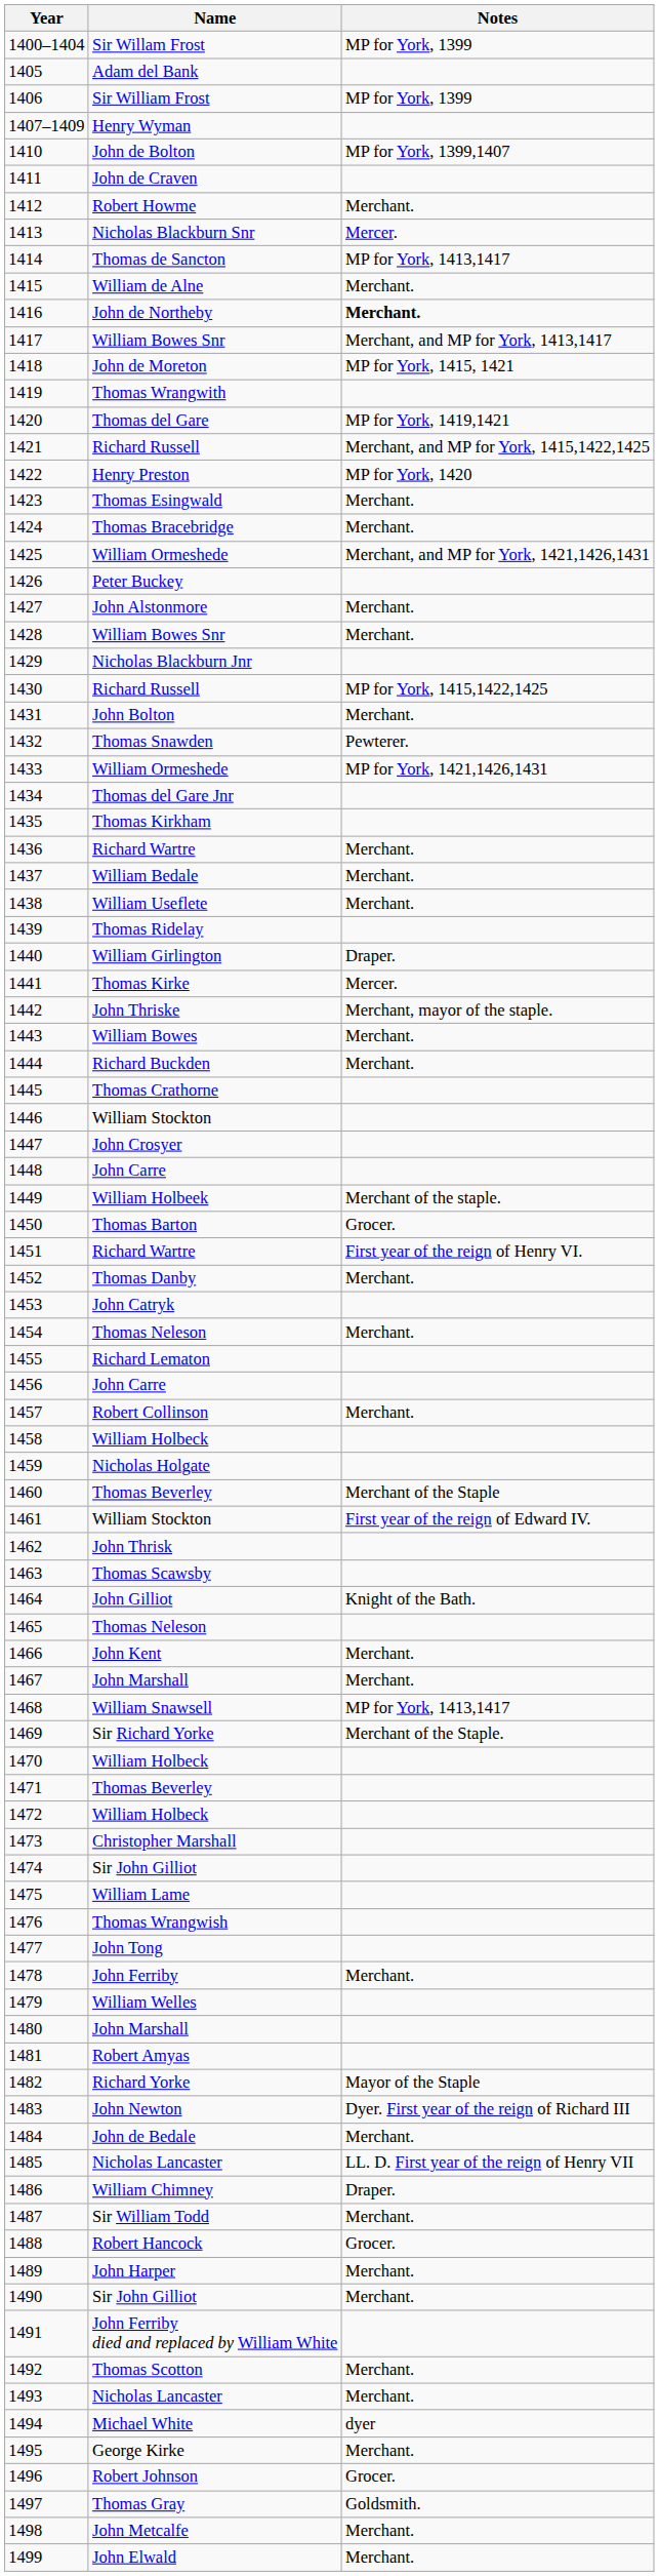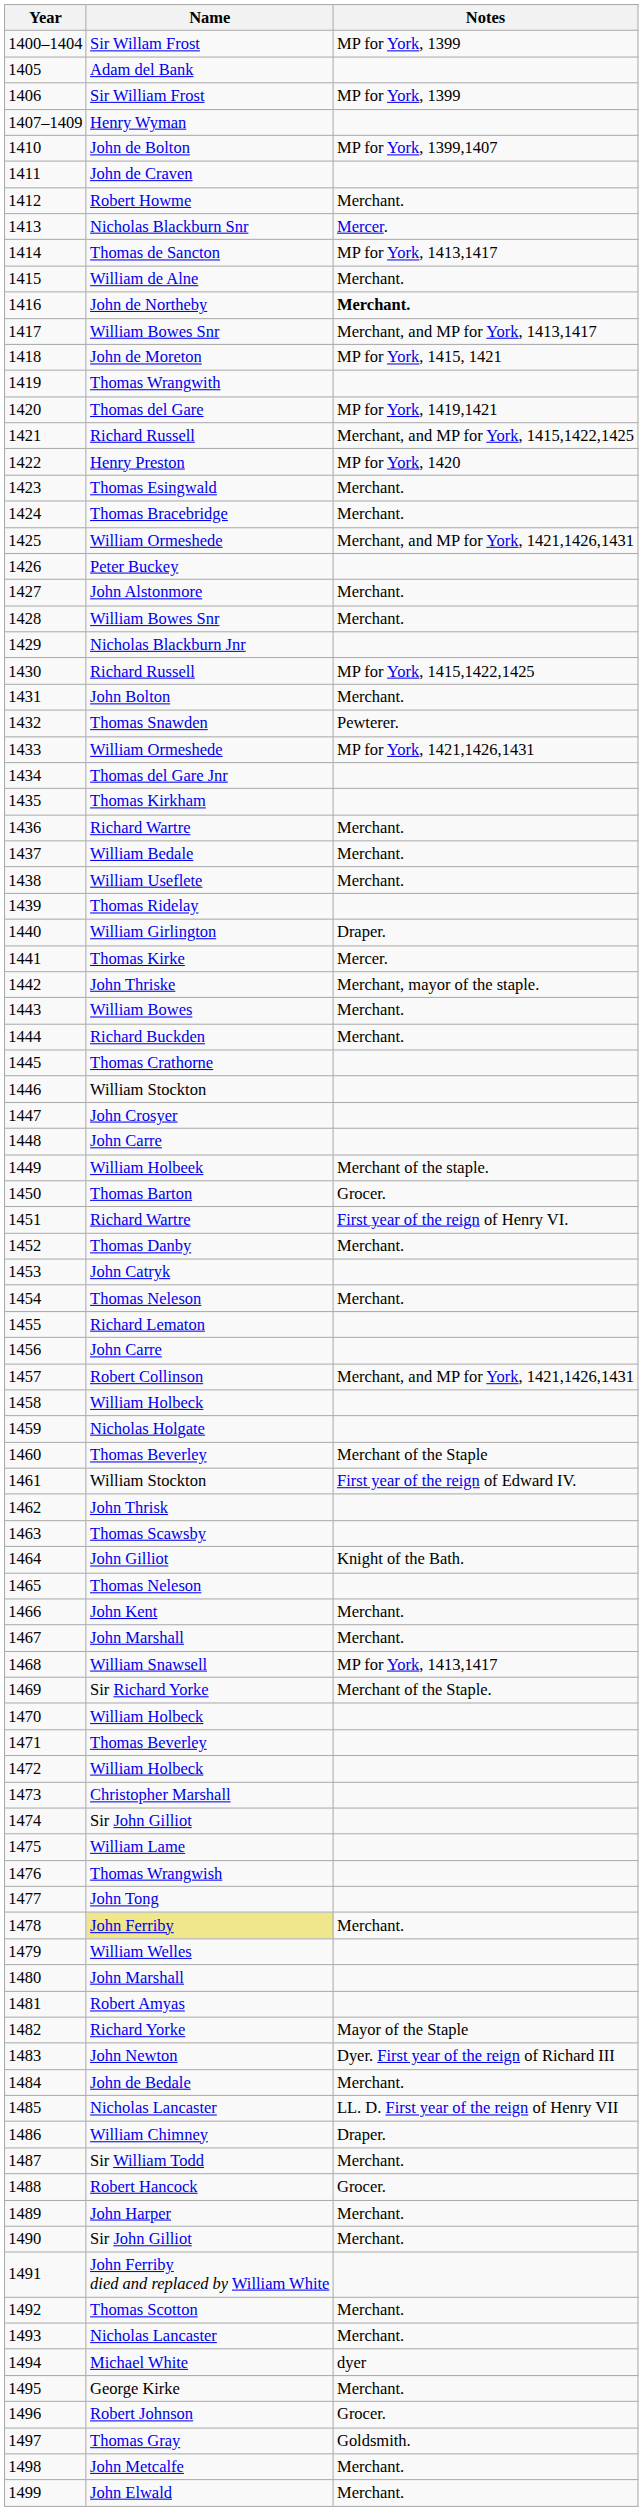 <table class="wikitable">
 <tr>
 <th>Year</th>
 <th>Name</th>
 <th>Notes</th>
 </tr>
 <tr>
 <td>1400–1404</td>
 <td><a href='#'>Sir Willam Frost</a> </td>
 <td>MP for <a href='#'>York</a>, 1399</td>
 </tr>
 <tr>
 <td>1405</td>
 <td><a href='#'>Adam del Bank</a> </td>
 <td></td>
 </tr>
 <tr>
 <td>1406</td>
 <td><a href='#'>Sir William Frost</a> </td>
 <td>MP for <a href='#'>York</a>, 1399</td>
 </tr>
 <tr>
 <td>1407–1409</td>
 <td><a href='#'>Henry Wyman</a> </td>
 <td></td>
 </tr>
 <tr>
 <td>1410</td>
 <td><a href='#'>John de Bolton</a> </td>
 <td>MP for <a href='#'>York</a>, 1399,1407</td>
 </tr>
 <tr>
 <td>1411</td>
 <td><a href='#'>John de Craven</a> </td>
 <td></td>
 </tr>
 <tr>
 <td>1412</td>
 <td><a href='#'>Robert Howme</a> </td>
 <td>Merchant.</td>
 </tr>
 <tr>
 <td>1413</td>
 <td><a href='#'>Nicholas Blackburn Snr</a> </td>
 <td><a href='#'>Mercer</a>.</td>
 </tr>
 <tr>
 <td>1414</td>
 <td><a href='#'>Thomas de Sancton</a> </td>
 <td>MP for <a href='#'>York</a>, 1413,1417</td>
 </tr>
 <tr>
 <td>1415</td>
 <td><a href='#'>William de Alne</a> </td>
 <td>Merchant.</td>
 </tr>
 <tr>
 <td>1416</td>
 <td><a href='#'>John de Northeby</a> </td>
 <td><strong>Merchant.</strong></td>
 </tr>
 <tr>
 <td>1417</td>
 <td><a href='#'>William Bowes Snr</a> </td>
 <td>Merchant, and MP for <a href='#'>York</a>, 1413,1417</td>
 </tr>
 <tr>
 <td>1418</td>
 <td><a href='#'>John de Moreton</a> </td>
 <td>MP for <a href='#'>York</a>, 1415, 1421</td>
 </tr>
 <tr>
 <td>1419</td>
 <td><a href='#'>Thomas Wrangwith</a> </td>
 <td></td>
 </tr>
 <tr>
 <td>1420</td>
 <td><a href='#'>Thomas del Gare</a> </td>
 <td>MP for <a href='#'>York</a>, 1419,1421</td>
 </tr>
 <tr>
 <td>1421</td>
 <td><a href='#'>Richard Russell</a></td>
 <td>Merchant, and MP for <a href='#'>York</a>, 1415,1422,1425</td>
 </tr>
 <tr>
 <td>1422</td>
 <td><a href='#'>Henry Preston</a> </td>
 <td>MP for <a href='#'>York</a>, 1420</td>
 </tr>
 <tr>
 <td>1423</td>
 <td><a href='#'>Thomas Esingwald</a> </td>
 <td>Merchant.</td>
 </tr>
 <tr>
 <td>1424</td>
 <td><a href='#'>Thomas Bracebridge</a> </td>
 <td>Merchant.</td>
 </tr>
 <tr>
 <td>1425</td>
 <td><a href='#'>William Ormeshede</a> </td>
 <td>Merchant, and MP for <a href='#'>York</a>, 1421,1426,1431</td>
 </tr>
 <tr>
 <td>1426</td>
 <td><a href='#'>Peter Buckey</a> </td>
 <td></td>
 </tr>
 <tr>
 <td>1427</td>
 <td><a href='#'>John Alstonmore</a> </td>
 <td>Merchant.</td>
 </tr>
 <tr>
 <td>1428</td>
 <td><a href='#'>William Bowes Snr</a> </td>
 <td>Merchant.</td>
 </tr>
 <tr>
 <td>1429</td>
 <td><a href='#'>Nicholas Blackburn Jnr</a> </td>
 <td></td>
 </tr>
 <tr>
 <td>1430</td>
 <td><a href='#'>Richard Russell</a> </td>
 <td>MP for <a href='#'>York</a>, 1415,1422,1425</td>
 </tr>
 <tr>
 <td>1431</td>
 <td><a href='#'>John Bolton</a> </td>
 <td>Merchant.</td>
 </tr>
 <tr>
 <td>1432</td>
 <td><a href='#'>Thomas Snawden</a> </td>
 <td>Pewterer.</td>
 </tr>
 <tr>
 <td>1433</td>
 <td><a href='#'>William Ormeshede</a> </td>
 <td>MP for <a href='#'>York</a>, 1421,1426,1431</td>
 </tr>
 <tr>
 <td>1434</td>
 <td><a href='#'>Thomas del Gare Jnr</a> </td>
 <td></td>
 </tr>
 <tr>
 <td>1435</td>
 <td><a href='#'>Thomas Kirkham</a> </td>
 <td></td>
 </tr>
 <tr>
 <td>1436</td>
 <td><a href='#'>Richard Wartre</a> </td>
 <td>Merchant.</td>
 </tr>
 <tr>
 <td>1437</td>
 <td><a href='#'>William Bedale</a> </td>
 <td>Merchant.</td>
 </tr>
 <tr>
 <td>1438</td>
 <td><a href='#'>William Useflete</a> </td>
 <td>Merchant.</td>
 </tr>
 <tr>
 <td>1439</td>
 <td><a href='#'>Thomas Ridelay</a> </td>
 <td></td>
 </tr>
 <tr>
 <td>1440</td>
 <td><a href='#'>William Girlington</a> </td>
 <td>Draper.</td>
 </tr>
 <tr>
 <td>1441</td>
 <td><a href='#'>Thomas Kirke</a> </td>
 <td>Mercer.</td>
 </tr>
 <tr>
 <td>1442</td>
 <td><a href='#'>John Thriske</a> </td>
 <td>Merchant, mayor of the staple.</td>
 </tr>
 <tr>
 <td>1443</td>
 <td><a href='#'>William Bowes</a> </td>
 <td>Merchant.</td>
 </tr>
 <tr>
 <td>1444</td>
 <td><a href='#'>Richard Buckden</a> </td>
 <td>Merchant.</td>
 </tr>
 <tr>
 <td>1445</td>
 <td><a href='#'>Thomas Crathorne</a> </td>
 <td></td>
 </tr>
 <tr>
 <td>1446</td>
 <td>William Stockton </td>
 <td></td>
 </tr>
 <tr>
 <td>1447</td>
 <td><a href='#'>John Crosyer</a> </td>
 <td></td>
 </tr>
 <tr>
 <td>1448</td>
 <td><a href='#'>John Carre</a> </td>
 <td></td>
 </tr>
 <tr>
 <td>1449</td>
 <td><a href='#'>William Holbeek</a> </td>
 <td>Merchant of the staple.</td>
 </tr>
 <tr>
 <td>1450</td>
 <td><a href='#'>Thomas Barton</a> </td>
 <td>Grocer.</td>
 </tr>
 <tr>
 <td>1451</td>
 <td><a href='#'>Richard Wartre</a> </td>
 <td><a href='#'>First year of the reign</a> of Henry VI.</td>
 </tr>
 <tr>
 <td>1452</td>
 <td><a href='#'>Thomas Danby</a> </td>
 <td>Merchant.</td>
 </tr>
 <tr>
 <td>1453</td>
 <td><a href='#'>John Catryk</a> </td>
 <td></td>
 </tr>
 <tr>
 <td>1454</td>
 <td><a href='#'>Thomas Neleson</a> </td>
 <td>Merchant.</td>
 </tr>
 <tr>
 <td>1455</td>
 <td><a href='#'>Richard Lematon</a> </td>
 <td></td>
 </tr>
 <tr>
 <td>1456</td>
 <td><a href='#'>John Carre</a> </td>
 <td></td>
 </tr>
 <tr>
 <td>1457</td>
 <td><a href='#'>Robert Collinson</a> </td>
-<td>Merchant.</td>
+<td>Merchant, and MP for <a href='#'>York</a>, 1421,1426,1431</td>
 </tr>
 <tr>
 <td>1458</td>
 <td><a href='#'>William Holbeck</a> </td>
 <td></td>
 </tr>
 <tr>
 <td>1459</td>
 <td><a href='#'>Nicholas Holgate</a> </td>
 <td></td>
 </tr>
 <tr>
 <td>1460</td>
 <td><a href='#'>Thomas Beverley</a> </td>
 <td>Merchant of the Staple</td>
 </tr>
 <tr>
 <td>1461</td>
 <td>William Stockton </td>
 <td><a href='#'>First year of the reign</a> of Edward IV.</td>
 </tr>
 <tr>
 <td>1462</td>
 <td><a href='#'>John Thrisk</a> </td>
 <td></td>
 </tr>
 <tr>
 <td>1463</td>
 <td><a href='#'>Thomas Scawsby</a> </td>
 <td></td>
 </tr>
 <tr>
 <td>1464</td>
 <td><a href='#'>John Gilliot</a> </td>
 <td>Knight of the Bath.</td>
 </tr>
 <tr>
 <td>1465</td>
 <td><a href='#'>Thomas Neleson</a> </td>
 <td></td>
 </tr>
 <tr>
 <td>1466</td>
 <td><a href='#'>John Kent</a> </td>
 <td>Merchant.</td>
 </tr>
 <tr>
 <td>1467</td>
 <td><a href='#'>John Marshall</a> </td>
 <td>Merchant.</td>
 </tr>
 <tr>
 <td>1468</td>
 <td><a href='#'>William Snawsell</a> </td>
 <td>MP for <a href='#'>York</a>, 1413,1417</td>
 </tr>
 <tr>
 <td>1469</td>
 <td>Sir <a href='#'>Richard Yorke</a> </td>
 <td>Merchant of the Staple.</td>
 </tr>
 <tr>
 <td>1470</td>
 <td><a href='#'>William Holbeck</a> </td>
 <td></td>
 </tr>
 <tr>
 <td>1471</td>
 <td><a href='#'>Thomas Beverley</a> </td>
 <td></td>
 </tr>
 <tr>
 <td>1472</td>
 <td><a href='#'>William Holbeck</a> </td>
 <td></td>
 </tr>
 <tr>
 <td>1473</td>
 <td><a href='#'>Christopher Marshall</a> </td>
 <td></td>
 </tr>
 <tr>
 <td>1474</td>
 <td>Sir <a href='#'>John Gilliot</a> </td>
 <td></td>
 </tr>
 <tr>
 <td>1475</td>
 <td><a href='#'>William Lame</a> </td>
 <td></td>
 </tr>
 <tr>
 <td>1476</td>
 <td><a href='#'>Thomas Wrangwish</a> </td>
 <td></td>
 </tr>
 <tr>
 <td>1477</td>
 <td><a href='#'>John Tong</a> </td>
 <td></td>
 </tr>
 <tr>
 <td>1478</td>
-<td><a href='#'>John Ferriby</a> </td>
+<td style="background: khaki;"><a href='#'>John Ferriby</a> </td>
 <td>Merchant.</td>
 </tr>
 <tr>
 <td>1479</td>
 <td><a href='#'>William Welles</a> </td>
 <td></td>
 </tr>
 <tr>
 <td>1480</td>
 <td><a href='#'>John Marshall</a> </td>
 <td></td>
 </tr>
 <tr>
 <td>1481</td>
 <td><a href='#'>Robert Amyas</a> </td>
 <td></td>
 </tr>
 <tr>
 <td>1482</td>
 <td><a href='#'>Richard Yorke</a> </td>
 <td>Mayor of the Staple</td>
 </tr>
 <tr>
 <td>1483</td>
 <td><a href='#'>John Newton</a></td>
 <td>Dyer. <a href='#'>First year of the reign</a> of Richard III</td>
 </tr>
 <tr>
 <td>1484</td>
 <td><a href='#'>John de Bedale</a> </td>
 <td>Merchant.</td>
 </tr>
 <tr>
 <td>1485</td>
 <td><a href='#'>Nicholas Lancaster</a> </td>
 <td>LL. D. <a href='#'>First year of the reign</a> of Henry VII</td>
 </tr>
 <tr>
 <td>1486</td>
 <td><a href='#'>William Chimney</a> </td>
 <td>Draper.</td>
 </tr>
 <tr>
 <td>1487</td>
 <td>Sir <a href='#'>William Todd</a> </td>
 <td>Merchant.</td>
 </tr>
 <tr>
 <td>1488</td>
 <td><a href='#'>Robert Hancock</a> </td>
 <td>Grocer.</td>
 </tr>
 <tr>
 <td>1489</td>
 <td><a href='#'>John Harper</a> </td>
 <td>Merchant.</td>
 </tr>
 <tr>
 <td>1490</td>
 <td>Sir <a href='#'>John Gilliot</a> </td>
 <td>Merchant.</td>
 </tr>
 <tr>
 <td>1491</td>
 <td><a href='#'>John Ferriby</a> <br> <em>died and replaced by</em> <a href='#'>William White</a> </td>
 <td></td>
 </tr>
 <tr>
 <td>1492</td>
 <td><a href='#'>Thomas Scotton</a> </td>
 <td>Merchant.</td>
 </tr>
 <tr>
 <td>1493</td>
 <td><a href='#'>Nicholas Lancaster</a> </td>
 <td>Merchant.</td>
 </tr>
 <tr>
 <td>1494</td>
 <td><a href='#'>Michael White</a> </td>
 <td>dyer</td>
 </tr>
 <tr>
 <td>1495</td>
 <td>George Kirke </td>
 <td>Merchant.</td>
 </tr>
 <tr>
 <td>1496</td>
 <td><a href='#'>Robert Johnson</a> </td>
 <td>Grocer.</td>
 </tr>
 <tr>
 <td>1497</td>
 <td><a href='#'>Thomas Gray</a> </td>
 <td>Goldsmith.</td>
 </tr>
 <tr>
 <td>1498</td>
 <td><a href='#'>John Metcalfe</a> </td>
 <td>Merchant.</td>
 </tr>
 <tr>
 <td>1499</td>
 <td><a href='#'>John Elwald</a> </td>
 <td>Merchant.</td>
 </tr>
 </table>
